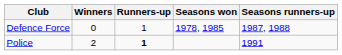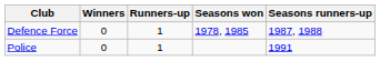 <table class="sortable wikitable" style="font-size:90%;">
 <tr>
 <th>Club</th>
 <th>Winners</th>
 <th>Runners-up</th>
 <th>Seasons won</th>
 <th>Seasons runners-up</th>
 </tr>
 <tr>
 <td> <a href='#'>Defence Force</a></td>
 <td style="text-align: center;">0</td>
 <td style="text-align: center;">1</td>
 <td><a href='#'>1978</a>, <a href='#'>1985</a></td>
 <td><a href='#'>1987</a>, <a href='#'>1988</a></td>
 </tr>
 <tr>
 <td> <a href='#'>Police</a></td>
-<td style="text-align: center;">2</td>
-<td style="text-align: center;"><strong>1</strong></td>
+<td style="text-align: center;">0</td>
+<td style="text-align: center;">1</td>
 <td></td>
 <td><a href='#'>1991</a></td>
 </tr>
 </table>
